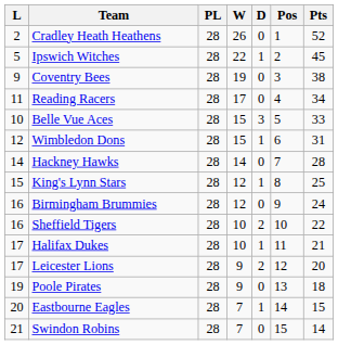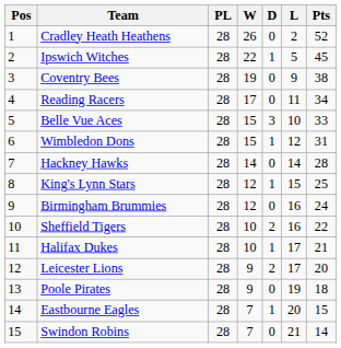 <table class=wikitable width="400">
 <tr>
-<th>L</th>
+<th>Pos</th>
 <th>Team</th>
 <th>PL</th>
 <th>W</th>
 <th>D</th>
-<th>Pos</th>
+<th>L</th>
 <th>Pts</th>
 </tr>
 <tr>
-<td align="center">2</td>
+<td>1</td>
 <td><a href='#'>Cradley Heath Heathens</a></td>
 <td align="center">28</td>
 <td align="center">26</td>
 <td align="center">0</td>
-<td>1</td>
+<td align="center">2</td>
 <td align="center">52</td>
 </tr>
 <tr>
-<td align="center">5</td>
+<td>2</td>
 <td><a href='#'>Ipswich Witches</a></td>
 <td align="center">28</td>
 <td align="center">22</td>
 <td align="center">1</td>
-<td>2</td>
+<td align="center">5</td>
 <td align="center">45</td>
 </tr>
 <tr>
-<td align="center">9</td>
+<td>3</td>
 <td><a href='#'>Coventry Bees</a></td>
 <td align="center">28</td>
 <td align="center">19</td>
 <td align="center">0</td>
-<td>3</td>
+<td align="center">9</td>
 <td align="center">38</td>
 </tr>
 <tr>
-<td align="center">11</td>
+<td>4</td>
 <td><a href='#'>Reading Racers</a></td>
 <td align="center">28</td>
 <td align="center">17</td>
 <td align="center">0</td>
-<td>4</td>
+<td align="center">11</td>
 <td align="center">34</td>
 </tr>
 <tr>
-<td align="center">10</td>
+<td>5</td>
 <td><a href='#'>Belle Vue Aces</a></td>
 <td align="center">28</td>
 <td align="center">15</td>
 <td align="center">3</td>
-<td>5</td>
+<td align="center">10</td>
 <td align="center">33</td>
 </tr>
 <tr>
-<td align="center">12</td>
+<td>6</td>
 <td><a href='#'>Wimbledon Dons</a></td>
 <td align="center">28</td>
 <td align="center">15</td>
 <td align="center">1</td>
-<td>6</td>
+<td align="center">12</td>
 <td align="center">31</td>
 </tr>
 <tr>
-<td align="center">14</td>
+<td>7</td>
 <td><a href='#'>Hackney Hawks</a></td>
 <td align="center">28</td>
 <td align="center">14</td>
 <td align="center">0</td>
-<td>7</td>
+<td align="center">14</td>
 <td align="center">28</td>
 </tr>
 <tr>
-<td align="center">15</td>
+<td>8</td>
 <td><a href='#'>King's Lynn Stars</a></td>
 <td align="center">28</td>
 <td align="center">12</td>
 <td align="center">1</td>
-<td>8</td>
+<td align="center">15</td>
 <td align="center">25</td>
 </tr>
 <tr>
-<td align="center">16</td>
+<td>9</td>
 <td><a href='#'>Birmingham Brummies</a></td>
 <td align="center">28</td>
 <td align="center">12</td>
 <td align="center">0</td>
-<td>9</td>
+<td align="center">16</td>
 <td align="center">24</td>
 </tr>
 <tr>
-<td align="center">16</td>
+<td>10</td>
 <td><a href='#'>Sheffield Tigers</a></td>
 <td align="center">28</td>
 <td align="center">10</td>
 <td align="center">2</td>
-<td>10</td>
+<td align="center">16</td>
 <td align="center">22</td>
 </tr>
 <tr>
-<td align="center">17</td>
+<td>11</td>
 <td><a href='#'>Halifax Dukes</a></td>
 <td align="center">28</td>
 <td align="center">10</td>
 <td align="center">1</td>
-<td>11</td>
+<td align="center">17</td>
 <td align="center">21</td>
 </tr>
 <tr>
-<td align="center">17</td>
+<td>12</td>
 <td><a href='#'>Leicester Lions</a></td>
 <td align="center">28</td>
 <td align="center">9</td>
 <td align="center">2</td>
-<td>12</td>
+<td align="center">17</td>
 <td align="center">20</td>
 </tr>
 <tr>
-<td align="center">19</td>
+<td>13</td>
 <td><a href='#'>Poole Pirates</a></td>
 <td align="center">28</td>
 <td align="center">9</td>
 <td align="center">0</td>
-<td>13</td>
+<td align="center">19</td>
 <td align="center">18</td>
 </tr>
 <tr>
-<td align="center">20</td>
+<td>14</td>
 <td><a href='#'>Eastbourne Eagles</a></td>
 <td align="center">28</td>
 <td align="center">7</td>
 <td align="center">1</td>
-<td>14</td>
+<td align="center">20</td>
 <td align="center">15</td>
 </tr>
 <tr>
-<td align="center">21</td>
+<td>15</td>
 <td><a href='#'>Swindon Robins</a></td>
 <td align="center">28</td>
 <td align="center">7</td>
 <td align="center">0</td>
-<td>15</td>
+<td align="center">21</td>
 <td align="center">14</td>
 </tr>
 </table>
